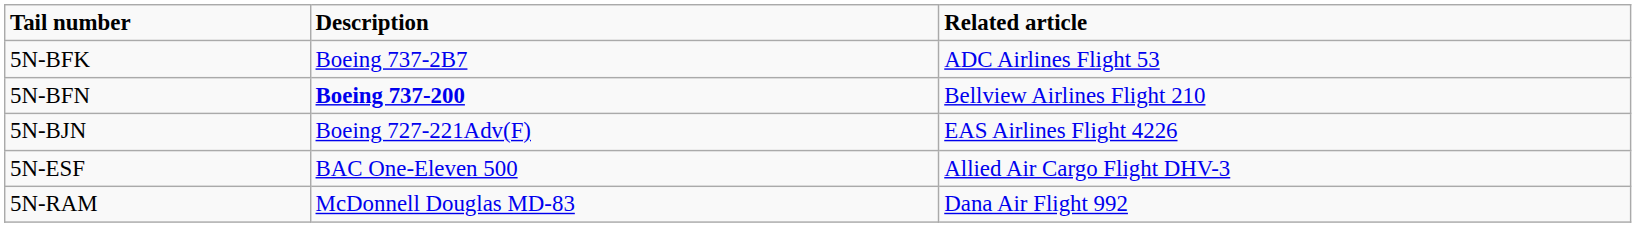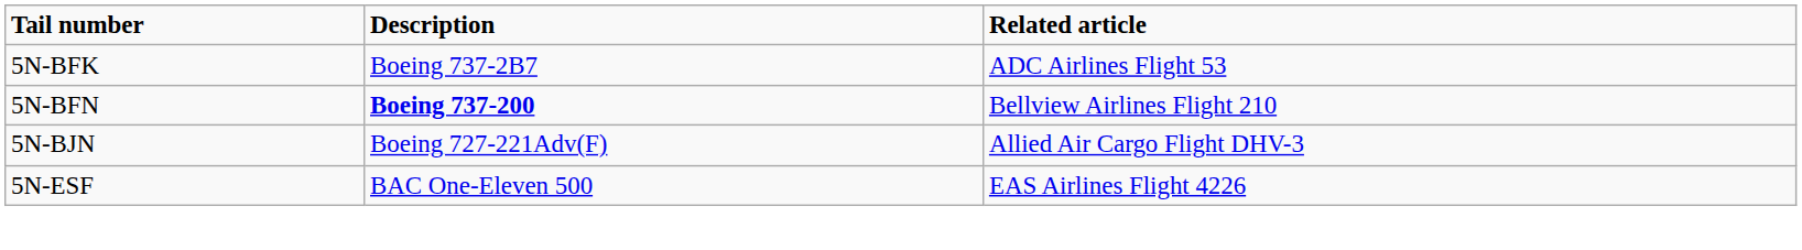 <table class="wikitable" width="90%">
 <tr>
 <td><strong>Tail number</strong></td>
 <td><strong>Description</strong></td>
 <td><strong>Related article</strong></td>
 </tr>
 <tr>
 <td>5N-BFK</td>
 <td><a href='#'>Boeing 737-2B7</a></td>
 <td><a href='#'>ADC Airlines Flight 53</a></td>
 </tr>
 <tr>
 <td>5N-BFN</td>
 <td><strong><a href='#'>Boeing 737-200</a></strong></td>
 <td><a href='#'>Bellview Airlines Flight 210</a></td>
 </tr>
 <tr>
 <td>5N-BJN</td>
 <td><a href='#'>Boeing 727-221Adv(F)</a></td>
-<td><a href='#'>EAS Airlines Flight 4226</a></td>
+<td><a href='#'>Allied Air Cargo Flight DHV-3</a></td>
 </tr>
 <tr>
 <td>5N-ESF</td>
 <td><a href='#'>BAC One-Eleven 500</a></td>
-<td><a href='#'>Allied Air Cargo Flight DHV-3</a></td>
-</tr>
-<tr>
-<td>5N-RAM</td>
-<td><a href='#'>McDonnell Douglas MD-83</a></td>
-<td><a href='#'>Dana Air Flight 992</a></td>
+<td><a href='#'>EAS Airlines Flight 4226</a></td>
 </tr>
 </table>
